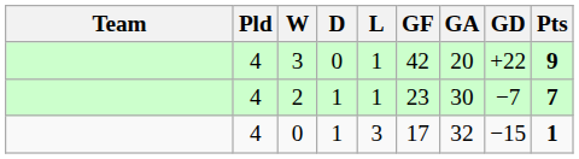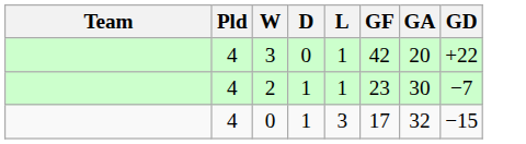 <table class="wikitable" style="text-align:center;">
 <tr>
 <th width=150>Team</th>
 <th width=20>Pld</th>
 <th width=20>W</th>
 <th width=20>D</th>
 <th width=20>L</th>
 <th width=20>GF</th>
 <th width=20>GA</th>
 <th width=20>GD</th>
-<th width=20>Pts</th>
 </tr>
 <tr bgcolor=ccffcc>
 <td align="left"></td>
 <td>4</td>
 <td>3</td>
 <td>0</td>
 <td>1</td>
 <td>42</td>
 <td>20</td>
 <td>+22</td>
-<td><strong>9</strong></td>
 </tr>
 <tr bgcolor=ccffcc>
 <td align="left"></td>
 <td>4</td>
 <td>2</td>
 <td>1</td>
 <td>1</td>
 <td>23</td>
 <td>30</td>
 <td>−7</td>
-<td><strong>7</strong></td>
 </tr>
 <tr>
 <td align="left"></td>
 <td>4</td>
 <td>0</td>
 <td>1</td>
 <td>3</td>
 <td>17</td>
 <td>32</td>
 <td>−15</td>
-<td><strong>1</strong></td>
 </tr>
 </table>
